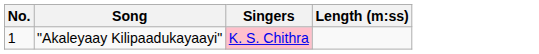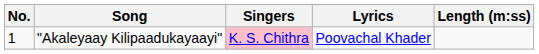 <table class="wikitable" style="font-size:95%;">
 <tr>
 <th>No.</th>
 <th>Song</th>
 <th>Singers</th>
+<th>Lyrics</th>
 <th>Length (m:ss)</th>
 </tr>
 <tr>
 <td>1</td>
 <td>"Akaleyaay Kilipaadukayaayi"</td>
 <td style="background: pink;"><a href='#'>K. S. Chithra</a></td>
+<td><a href='#'>Poovachal Khader</a></td>
 <td></td>
 </tr>
 </table>
